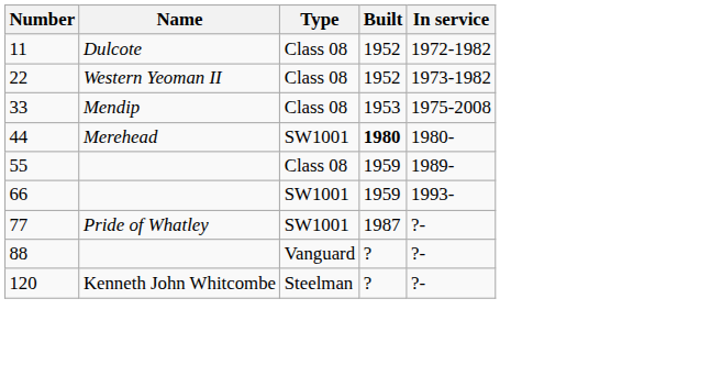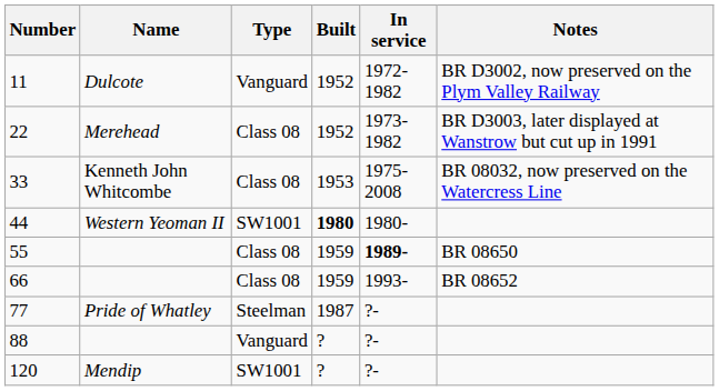 <table class="wikitable">
 <tr>
 <th>Number</th>
 <th>Name</th>
 <th>Type</th>
 <th>Built</th>
 <th>In service</th>
+<th>Notes</th>
 </tr>
 <tr>
 <td>11</td>
 <td><em>Dulcote</em></td>
-<td>Class 08</td>
+<td>Vanguard</td>
 <td>1952</td>
 <td>1972-1982</td>
+<td>BR D3002, now preserved on the <a href='#'>Plym Valley Railway</a></td>
 </tr>
 <tr>
 <td>22</td>
-<td><em>Western Yeoman II</em></td>
+<td><em>Merehead</em></td>
 <td>Class 08</td>
 <td>1952</td>
 <td>1973-1982</td>
+<td>BR D3003, later displayed at <a href='#'>Wanstrow</a> but cut up in 1991</td>
 </tr>
 <tr>
 <td>33</td>
-<td><em>Mendip</em></td>
+<td>Kenneth John Whitcombe</td>
 <td>Class 08</td>
 <td>1953</td>
 <td>1975-2008</td>
+<td>BR 08032, now preserved on the <a href='#'>Watercress Line</a></td>
 </tr>
 <tr>
 <td>44</td>
-<td><em>Merehead</em></td>
+<td><em>Western Yeoman II</em></td>
 <td>SW1001</td>
 <td><strong>1980</strong></td>
 <td>1980-</td>
+<td></td>
 </tr>
 <tr>
 <td>55</td>
 <td></td>
 <td>Class 08</td>
 <td>1959</td>
-<td>1989-</td>
+<td><strong>1989-</strong></td>
+<td>BR 08650</td>
 </tr>
 <tr>
 <td>66</td>
 <td></td>
-<td>SW1001</td>
+<td>Class 08</td>
 <td>1959</td>
 <td>1993-</td>
+<td>BR 08652</td>
 </tr>
 <tr>
 <td>77</td>
 <td><em>Pride of Whatley</em></td>
-<td>SW1001</td>
+<td>Steelman</td>
 <td>1987</td>
 <td>?-</td>
+<td></td>
 </tr>
 <tr>
 <td>88</td>
 <td></td>
 <td>Vanguard</td>
 <td>?</td>
 <td>?-</td>
+<td></td>
 </tr>
 <tr>
 <td>120</td>
-<td>Kenneth John Whitcombe</td>
-<td>Steelman</td>
+<td><em>Mendip</em></td>
+<td>SW1001</td>
 <td>?</td>
 <td>?-</td>
+<td></td>
 </tr>
 </table>
